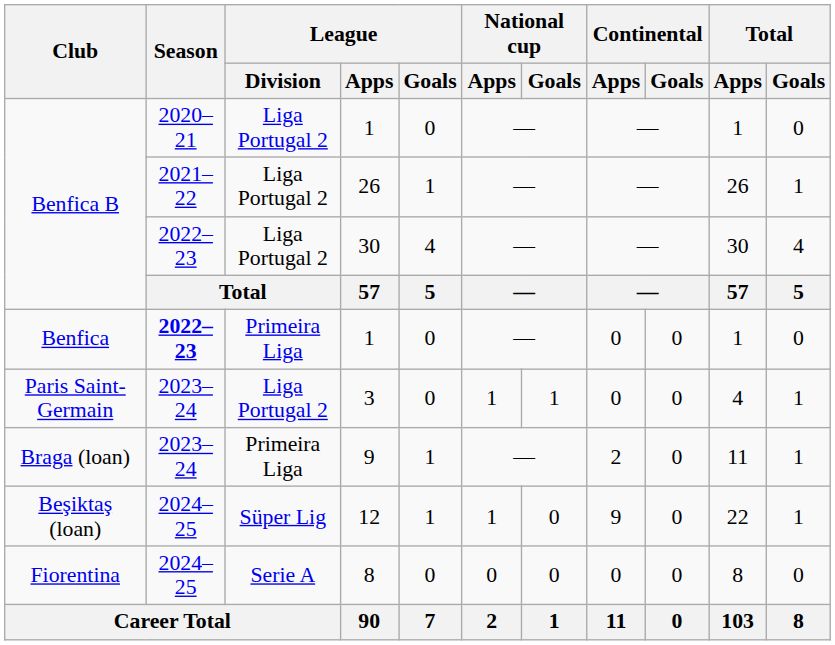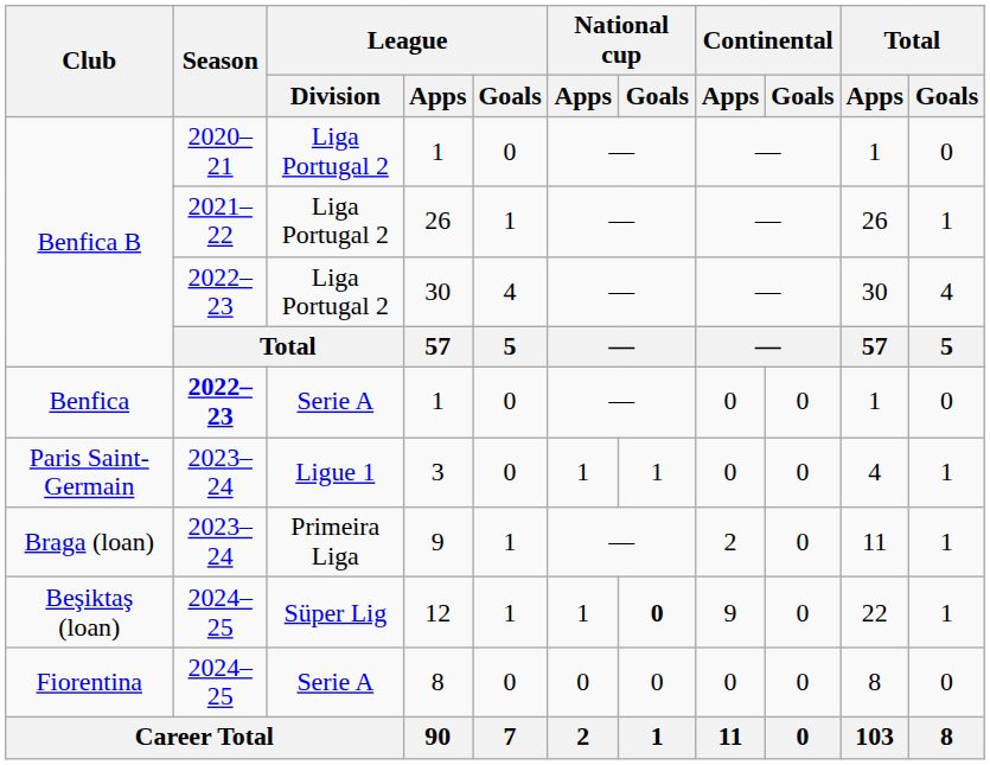 <table class="wikitable" style="text-align: center">
 <tr>
 <th rowspan="2">Club</th>
 <th rowspan="2">Season</th>
 <th colspan="3">League</th>
 <th colspan="2">National cup</th>
 <th colspan="2">Continental</th>
 <th colspan="2">Total</th>
 </tr>
 <tr>
 <th>Division</th>
 <th>Apps</th>
 <th>Goals</th>
 <th>Apps</th>
 <th>Goals</th>
 <th>Apps</th>
 <th>Goals</th>
 <th>Apps</th>
 <th>Goals</th>
 </tr>
 <tr>
 <td rowspan="4"><a href='#'>Benfica B</a></td>
 <td><a href='#'>2020–21</a></td>
 <td><a href='#'>Liga Portugal 2</a></td>
 <td>1</td>
 <td>0</td>
 <td colspan="2">—</td>
 <td colspan="2">—</td>
 <td>1</td>
 <td>0</td>
 </tr>
 <tr>
 <td><a href='#'>2021–22</a></td>
 <td>Liga Portugal 2</td>
 <td>26</td>
 <td>1</td>
 <td colspan="2">—</td>
 <td colspan="2">—</td>
 <td>26</td>
 <td>1</td>
 </tr>
 <tr>
 <td><a href='#'>2022–23</a></td>
 <td>Liga Portugal 2</td>
 <td>30</td>
 <td>4</td>
 <td colspan="2">—</td>
 <td colspan="2">—</td>
 <td>30</td>
 <td>4</td>
 </tr>
 <tr>
 <th colspan="2">Total</th>
 <th>57</th>
 <th>5</th>
 <th colspan="2">—</th>
 <th colspan="2">—</th>
 <th>57</th>
 <th>5</th>
 </tr>
 <tr>
 <td><a href='#'>Benfica</a></td>
 <td><strong><a href='#'>2022–23</a></strong></td>
-<td><a href='#'>Primeira Liga</a></td>
+<td><a href='#'>Serie A</a></td>
 <td>1</td>
 <td>0</td>
 <td colspan="2">—</td>
 <td>0</td>
 <td>0</td>
 <td>1</td>
 <td>0</td>
 </tr>
 <tr>
 <td><a href='#'>Paris Saint-Germain</a></td>
 <td><a href='#'>2023–24</a></td>
-<td><a href='#'>Liga Portugal 2</a></td>
+<td><a href='#'>Ligue 1</a></td>
 <td>3</td>
 <td>0</td>
 <td>1</td>
 <td>1</td>
 <td>0</td>
 <td>0</td>
 <td>4</td>
 <td>1</td>
 </tr>
 <tr>
 <td><a href='#'>Braga</a> (loan)</td>
 <td><a href='#'>2023–24</a></td>
 <td>Primeira Liga</td>
 <td>9</td>
 <td>1</td>
 <td colspan="2">—</td>
 <td>2</td>
 <td>0</td>
 <td>11</td>
 <td>1</td>
 </tr>
 <tr>
 <td><a href='#'>Beşiktaş</a> (loan)</td>
 <td><a href='#'>2024–25</a></td>
 <td><a href='#'>Süper Lig</a></td>
 <td>12</td>
 <td>1</td>
 <td>1</td>
-<td>0</td>
+<td><strong>0</strong></td>
 <td>9</td>
 <td>0</td>
 <td>22</td>
 <td>1</td>
 </tr>
 <tr>
 <td><a href='#'>Fiorentina</a></td>
 <td><a href='#'>2024–25</a></td>
 <td><a href='#'>Serie A</a></td>
 <td>8</td>
 <td>0</td>
 <td>0</td>
 <td>0</td>
 <td>0</td>
 <td>0</td>
 <td>8</td>
 <td>0</td>
 </tr>
 <tr>
 <th colspan="3">Career Total</th>
 <th>90</th>
 <th>7</th>
 <th>2</th>
 <th>1</th>
 <th>11</th>
 <th>0</th>
 <th>103</th>
 <th>8</th>
 </tr>
 </table>
